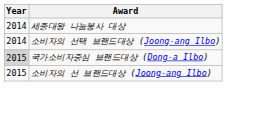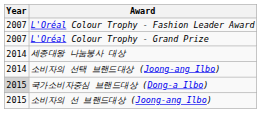 <table class="wikitable">
 <tr>
 <th>Year</th>
 <th>Award</th>
+</tr>
+<tr>
+<td>2007</td>
+<td><em><a href='#'>L'Oréal</a> Colour Trophy - Fashion Leader Award</em></td>
+</tr>
+<tr>
+<td>2007</td>
+<td><em><a href='#'>L'Oréal</a> Colour Trophy - Grand Prize</em></td>
 </tr>
 <tr>
 <td>2014</td>
 <td><em>세종대왕 나눔봉사 대상</em></td>
 </tr>
 <tr>
 <td>2014</td>
 <td><em>소비자의 선택 브랜드대상 (<a href='#'>Joong-ang Ilbo</a>)</em></td>
 </tr>
 <tr>
 <td style="background: lightgrey;">2015</td>
 <td><em>국가소비자중심 브랜드대상 (<a href='#'>Dong-a Ilbo</a>)</em></td>
 </tr>
 <tr>
 <td>2015</td>
 <td><em>소비자의 선 브랜드대상 (<a href='#'>Joong-ang Ilbo</a>)</em></td>
 </tr>
 </table>
